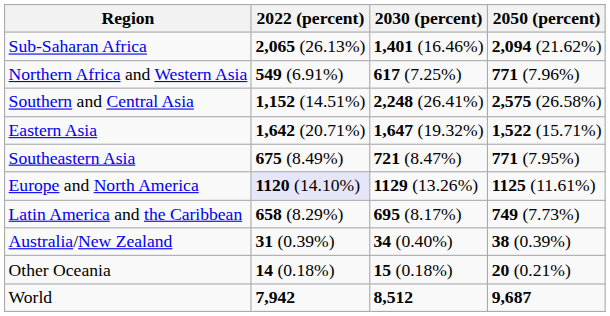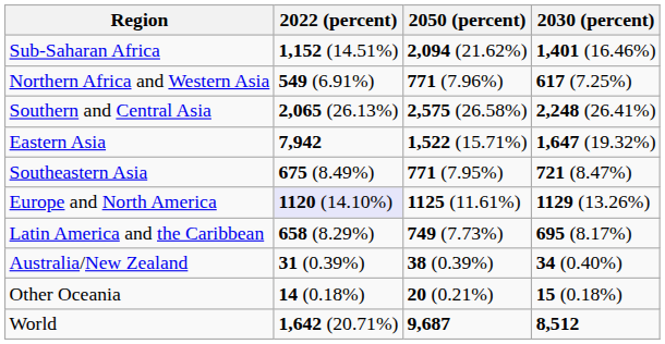 <table class="wikitable">
 <tr>
 <th>Region</th>
 <th>2022 (percent)</th>
+<th>2050 (percent)</th>
 <th>2030 (percent)</th>
-<th>2050 (percent)</th>
 </tr>
 <tr>
 <td><a href='#'>Sub-Saharan Africa</a></td>
-<td><strong>2,065</strong> (26.13%)</td>
+<td><strong>1,152</strong> (14.51%)</td>
+<td><strong>2,094</strong> (21.62%)</td>
 <td><strong>1,401</strong> (16.46%)</td>
-<td><strong>2,094</strong> (21.62%)</td>
 </tr>
 <tr>
 <td><a href='#'>Northern Africa</a> and <a href='#'>Western Asia</a></td>
 <td><strong>549</strong> (6.91%)</td>
+<td><strong>771</strong> (7.96%)</td>
 <td><strong>617</strong> (7.25%)</td>
-<td><strong>771</strong> (7.96%)</td>
 </tr>
 <tr>
 <td><a href='#'>Southern</a> and <a href='#'>Central Asia</a></td>
-<td><strong>1,152</strong> (14.51%)</td>
+<td><strong>2,065</strong> (26.13%)</td>
+<td><strong>2,575</strong> (26.58%)</td>
 <td><strong>2,248</strong> (26.41%)</td>
-<td><strong>2,575</strong> (26.58%)</td>
 </tr>
 <tr>
 <td><a href='#'>Eastern Asia</a></td>
-<td><strong>1,642</strong> (20.71%)</td>
+<td><strong>7,942</strong></td>
+<td><strong>1,522</strong> (15.71%)</td>
 <td><strong>1,647</strong> (19.32%)</td>
-<td><strong>1,522</strong> (15.71%)</td>
 </tr>
 <tr>
 <td><a href='#'>Southeastern Asia</a></td>
 <td><strong>675</strong> (8.49%)</td>
+<td><strong>771</strong> (7.95%)</td>
 <td><strong>721</strong> (8.47%)</td>
-<td><strong>771</strong> (7.95%)</td>
 </tr>
 <tr>
 <td><a href='#'>Europe</a> and <a href='#'>North America</a></td>
 <td style="background: lavender;"><strong>1120</strong> (14.10%)</td>
+<td><strong>1125</strong> (11.61%)</td>
 <td><strong>1129</strong> (13.26%)</td>
-<td><strong>1125</strong> (11.61%)</td>
 </tr>
 <tr>
 <td><a href='#'>Latin America</a> and <a href='#'>the Caribbean</a></td>
 <td><strong>658</strong> (8.29%)</td>
+<td><strong>749</strong> (7.73%)</td>
 <td><strong>695</strong> (8.17%)</td>
-<td><strong>749</strong> (7.73%)</td>
 </tr>
 <tr>
 <td><a href='#'>Australia</a>/<a href='#'>New Zealand</a></td>
 <td><strong>31</strong> (0.39%)</td>
+<td><strong>38</strong> (0.39%)</td>
 <td><strong>34</strong> (0.40%)</td>
-<td><strong>38</strong> (0.39%)</td>
 </tr>
 <tr>
 <td>Other Oceania</td>
 <td><strong>14</strong> (0.18%)</td>
+<td><strong>20</strong> (0.21%)</td>
 <td><strong>15</strong> (0.18%)</td>
-<td><strong>20</strong> (0.21%)</td>
 </tr>
 <tr>
 <td>World</td>
-<td><strong>7,942</strong></td>
+<td><strong>1,642</strong> (20.71%)</td>
+<td><strong>9,687</strong></td>
 <td><strong>8,512</strong></td>
-<td><strong>9,687</strong></td>
 </tr>
 </table>
